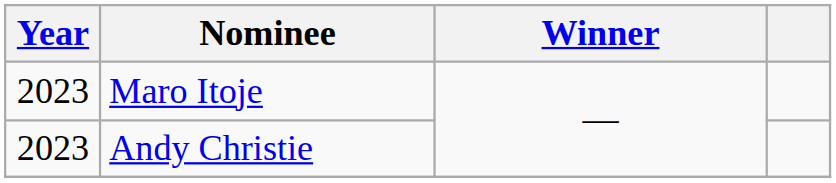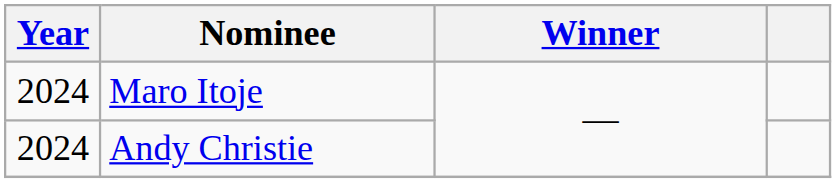 <table class="wikitable">
 <tr>
 <th width=35><a href='#'>Year</a></th>
 <th width=140>Nominee</th>
 <th width=140><a href='#'>Winner</a></th>
 <th width=20></th>
 </tr>
 <tr>
-<td align=center>2023</td>
+<td align=center>2024</td>
 <td> <a href='#'>Maro Itoje</a></td>
 <td align=center rowspan=2>—</td>
 <td></td>
 </tr>
 <tr>
-<td align=center>2023</td>
+<td align=center>2024</td>
 <td> <a href='#'>Andy Christie</a></td>
 <td></td>
 </tr>
 <tr>
 </tr>
 </table>
